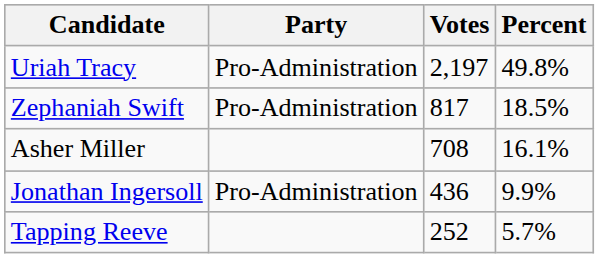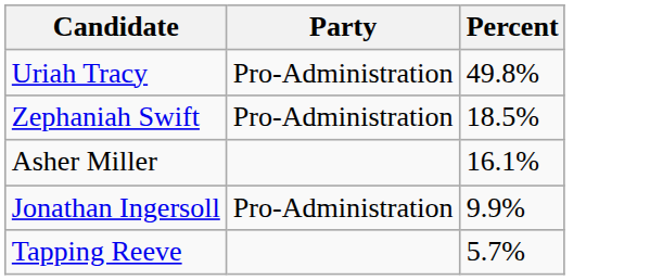 <table class=wikitable>
 <tr>
 <th>Candidate</th>
 <th>Party</th>
-<th>Votes</th>
 <th>Percent</th>
 </tr>
 <tr>
 <td><a href='#'>Uriah Tracy</a></td>
 <td>Pro-Administration</td>
-<td>2,197</td>
 <td>49.8%</td>
 </tr>
 <tr>
 <td><a href='#'>Zephaniah Swift</a></td>
 <td>Pro-Administration</td>
-<td>817</td>
 <td>18.5%</td>
 </tr>
 <tr>
 <td>Asher Miller</td>
 <td></td>
-<td>708</td>
 <td>16.1%</td>
 </tr>
 <tr>
 <td><a href='#'>Jonathan Ingersoll</a></td>
 <td>Pro-Administration</td>
-<td>436</td>
 <td>9.9%</td>
 </tr>
 <tr>
 <td><a href='#'>Tapping Reeve</a></td>
 <td></td>
-<td>252</td>
 <td>5.7%</td>
 </tr>
 </table>
